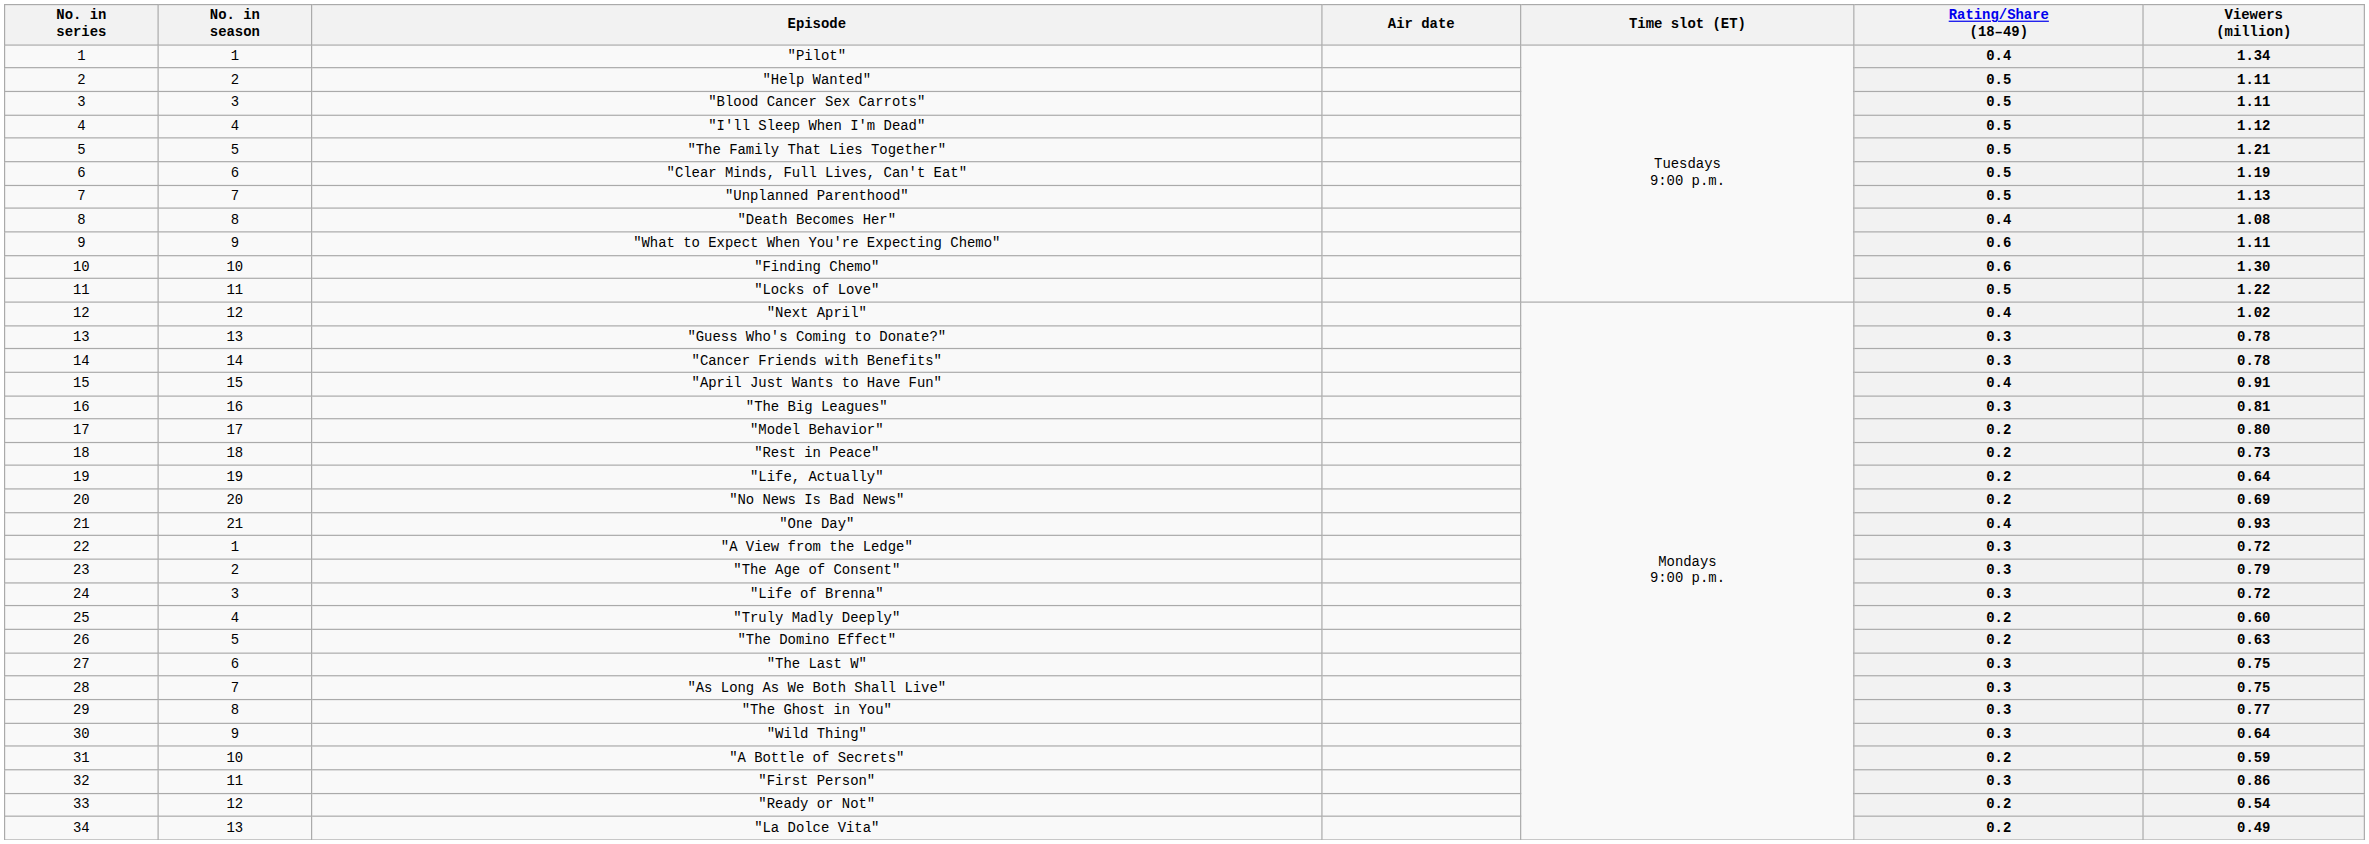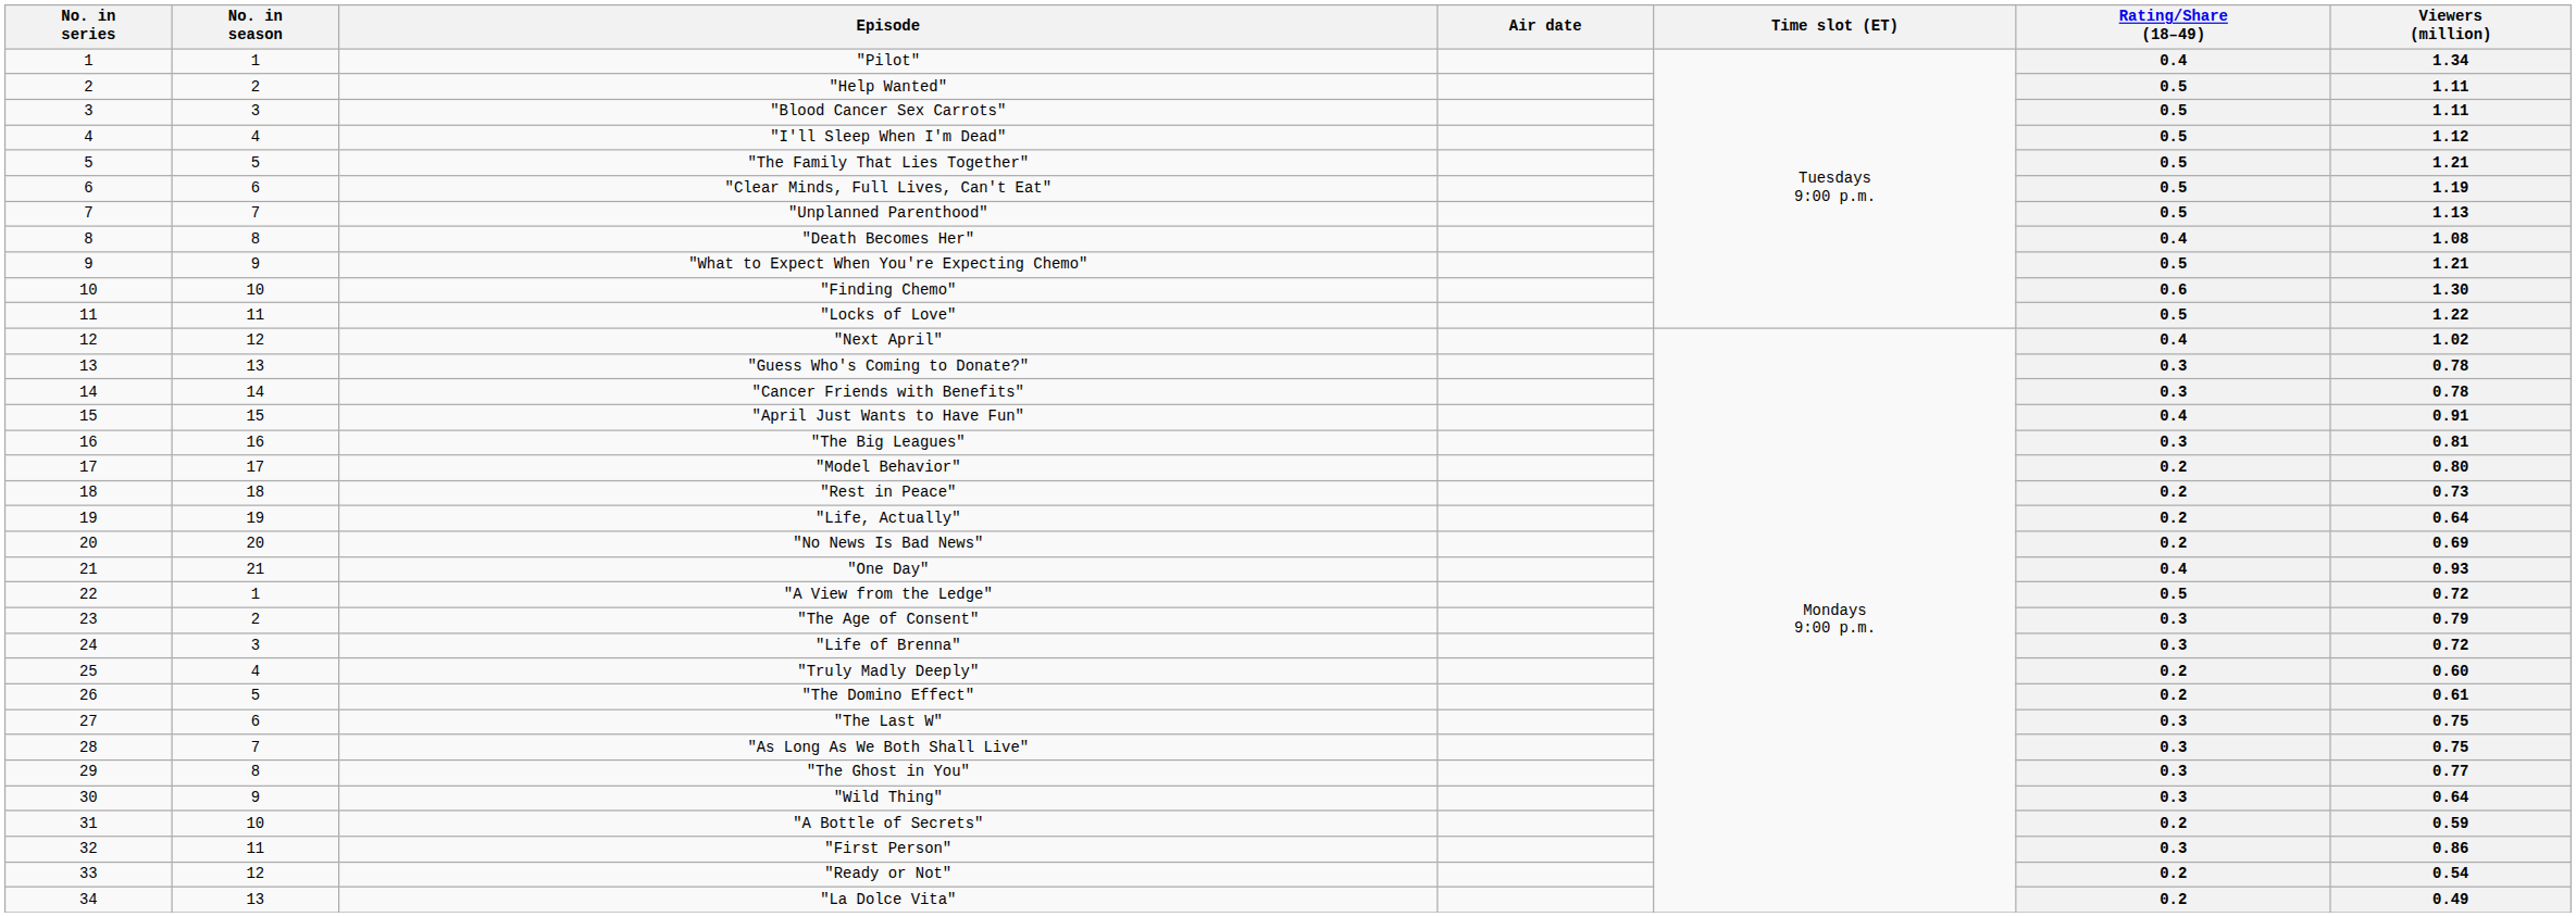 <table class="wikitable" style="font-size:90%; text-align:center; width: 100%; margin-left: auto; margin-right: auto;">
 <tr>
 <th>No. in <br>series</th>
 <th>No. in <br>season</th>
 <th>Episode</th>
 <th>Air date</th>
 <th>Time slot (ET)</th>
 <th><a href='#'>Rating/Share</a><br>(18–49)</th>
 <th>Viewers<br>(million)</th>
 </tr>
 <tr>
 <td style="text-align:center">1</td>
 <td style="text-align:center">1</td>
 <td>"Pilot"</td>
 <td></td>
 <td style="text-align:center" rowspan=11>Tuesdays<br>9:00 p.m.</td>
 <th>0.4</th>
 <th>1.34</th>
 </tr>
 <tr>
 <td style="text-align:center">2</td>
 <td style="text-align:center">2</td>
 <td>"Help Wanted"</td>
 <td></td>
 <th>0.5</th>
 <th>1.11</th>
 </tr>
 <tr>
 <td style="text-align:center">3</td>
 <td style="text-align:center">3</td>
 <td>"Blood Cancer Sex Carrots"</td>
 <td></td>
 <th>0.5</th>
 <th>1.11</th>
 </tr>
 <tr>
 <td style="text-align:center">4</td>
 <td style="text-align:center">4</td>
 <td>"I'll Sleep When I'm Dead"</td>
 <td></td>
 <th>0.5</th>
 <th>1.12</th>
 </tr>
 <tr>
 <td style="text-align:center">5</td>
 <td style="text-align:center">5</td>
 <td>"The Family That Lies Together"</td>
 <td></td>
 <th>0.5</th>
 <th>1.21</th>
 </tr>
 <tr>
 <td style="text-align:center">6</td>
 <td style="text-align:center">6</td>
 <td>"Clear Minds, Full Lives, Can't Eat"</td>
 <td></td>
 <th>0.5</th>
 <th>1.19</th>
 </tr>
 <tr>
 <td style="text-align:center">7</td>
 <td style="text-align:center">7</td>
 <td>"Unplanned Parenthood"</td>
 <td></td>
 <th>0.5</th>
 <th>1.13</th>
 </tr>
 <tr>
 <td style="text-align:center">8</td>
 <td style="text-align:center">8</td>
 <td>"Death Becomes Her"</td>
 <td></td>
 <th>0.4</th>
 <th>1.08</th>
 </tr>
 <tr>
 <td style="text-align:center">9</td>
 <td style="text-align:center">9</td>
 <td>"What to Expect When You're Expecting Chemo"</td>
 <td></td>
-<th>0.6</th>
-<th>1.11</th>
+<th>0.5</th>
+<th>1.21</th>
 </tr>
 <tr>
 <td style="text-align:center">10</td>
 <td style="text-align:center">10</td>
 <td>"Finding Chemo"</td>
 <td></td>
 <th>0.6</th>
 <th>1.30</th>
 </tr>
 <tr>
 <td style="text-align:center">11</td>
 <td style="text-align:center">11</td>
 <td>"Locks of Love"</td>
 <td></td>
 <th>0.5</th>
 <th>1.22</th>
 </tr>
 <tr>
 <td style="text-align:center">12</td>
 <td style="text-align:center">12</td>
 <td>"Next April"</td>
 <td></td>
 <td style="text-align:center" rowspan=23>Mondays<br>9:00 p.m.</td>
 <th>0.4</th>
 <th>1.02</th>
 </tr>
 <tr>
 <td style="text-align:center">13</td>
 <td style="text-align:center">13</td>
 <td>"Guess Who's Coming to Donate?"</td>
 <td></td>
 <th>0.3</th>
 <th>0.78</th>
 </tr>
 <tr>
 <td style="text-align:center">14</td>
 <td style="text-align:center">14</td>
 <td>"Cancer Friends with Benefits"</td>
 <td></td>
 <th>0.3</th>
 <th>0.78</th>
 </tr>
 <tr>
 <td style="text-align:center">15</td>
 <td style="text-align:center">15</td>
 <td>"April Just Wants to Have Fun"</td>
 <td></td>
 <th>0.4</th>
 <th>0.91</th>
 </tr>
 <tr>
 <td style="text-align:center">16</td>
 <td style="text-align:center">16</td>
 <td>"The Big Leagues"</td>
 <td></td>
 <th>0.3</th>
 <th>0.81</th>
 </tr>
 <tr>
 <td style="text-align:center">17</td>
 <td style="text-align:center">17</td>
 <td>"Model Behavior"</td>
 <td></td>
 <th>0.2</th>
 <th>0.80</th>
 </tr>
 <tr>
 <td style="text-align:center">18</td>
 <td style="text-align:center">18</td>
 <td>"Rest in Peace"</td>
 <td></td>
 <th>0.2</th>
 <th>0.73</th>
 </tr>
 <tr>
 <td style="text-align:center">19</td>
 <td style="text-align:center">19</td>
 <td>"Life, Actually"</td>
 <td></td>
 <th>0.2</th>
 <th>0.64</th>
 </tr>
 <tr>
 <td style="text-align:center">20</td>
 <td style="text-align:center">20</td>
 <td>"No News Is Bad News"</td>
 <td></td>
 <th>0.2</th>
 <th>0.69</th>
 </tr>
 <tr>
 <td style="text-align:center">21</td>
 <td style="text-align:center">21</td>
 <td>"One Day"</td>
 <td></td>
 <th>0.4</th>
 <th>0.93</th>
 </tr>
 <tr>
 <td style="text-align:center">22</td>
 <td style="text-align:center">1</td>
 <td>"A View from the Ledge"</td>
 <td></td>
-<th>0.3</th>
+<th>0.5</th>
 <th>0.72</th>
 </tr>
 <tr>
 <td style="text-align:center">23</td>
 <td style="text-align:center">2</td>
 <td>"The Age of Consent"</td>
 <td></td>
 <th>0.3</th>
 <th>0.79</th>
 </tr>
 <tr>
 <td style="text-align:center">24</td>
 <td style="text-align:center">3</td>
 <td>"Life of Brenna"</td>
 <td></td>
 <th>0.3</th>
 <th>0.72</th>
 </tr>
 <tr>
 <td style="text-align:center">25</td>
 <td style="text-align:center">4</td>
 <td>"Truly Madly Deeply"</td>
 <td></td>
 <th>0.2</th>
 <th>0.60</th>
 </tr>
 <tr>
 <td style="text-align:center">26</td>
 <td style="text-align:center">5</td>
 <td>"The Domino Effect"</td>
 <td></td>
 <th>0.2</th>
-<th>0.63</th>
+<th>0.61</th>
 </tr>
 <tr>
 <td style="text-align:center">27</td>
 <td style="text-align:center">6</td>
 <td>"The Last W"</td>
 <td></td>
 <th>0.3</th>
 <th>0.75</th>
 </tr>
 <tr>
 <td style="text-align:center">28</td>
 <td style="text-align:center">7</td>
 <td>"As Long As We Both Shall Live"</td>
 <td></td>
 <th>0.3</th>
 <th>0.75</th>
 </tr>
 <tr>
 <td style="text-align:center">29</td>
 <td style="text-align:center">8</td>
 <td>"The Ghost in You"</td>
 <td></td>
 <th>0.3</th>
 <th>0.77</th>
 </tr>
 <tr>
 <td style="text-align:center">30</td>
 <td style="text-align:center">9</td>
 <td>"Wild Thing"</td>
 <td></td>
 <th>0.3</th>
 <th>0.64</th>
 </tr>
 <tr>
 <td style="text-align:center">31</td>
 <td style="text-align:center">10</td>
 <td>"A Bottle of Secrets"</td>
 <td></td>
 <th>0.2</th>
 <th>0.59</th>
 </tr>
 <tr>
 <td style="text-align:center">32</td>
 <td style="text-align:center">11</td>
 <td>"First Person"</td>
 <td></td>
 <th>0.3</th>
 <th>0.86</th>
 </tr>
 <tr>
 <td style="text-align:center">33</td>
 <td style="text-align:center">12</td>
 <td>"Ready or Not"</td>
 <td></td>
 <th>0.2</th>
 <th>0.54</th>
 </tr>
 <tr>
 <td style="text-align:center">34</td>
 <td style="text-align:center">13</td>
 <td>"La Dolce Vita"</td>
 <td></td>
 <th>0.2</th>
 <th>0.49</th>
 </tr>
 </table>
